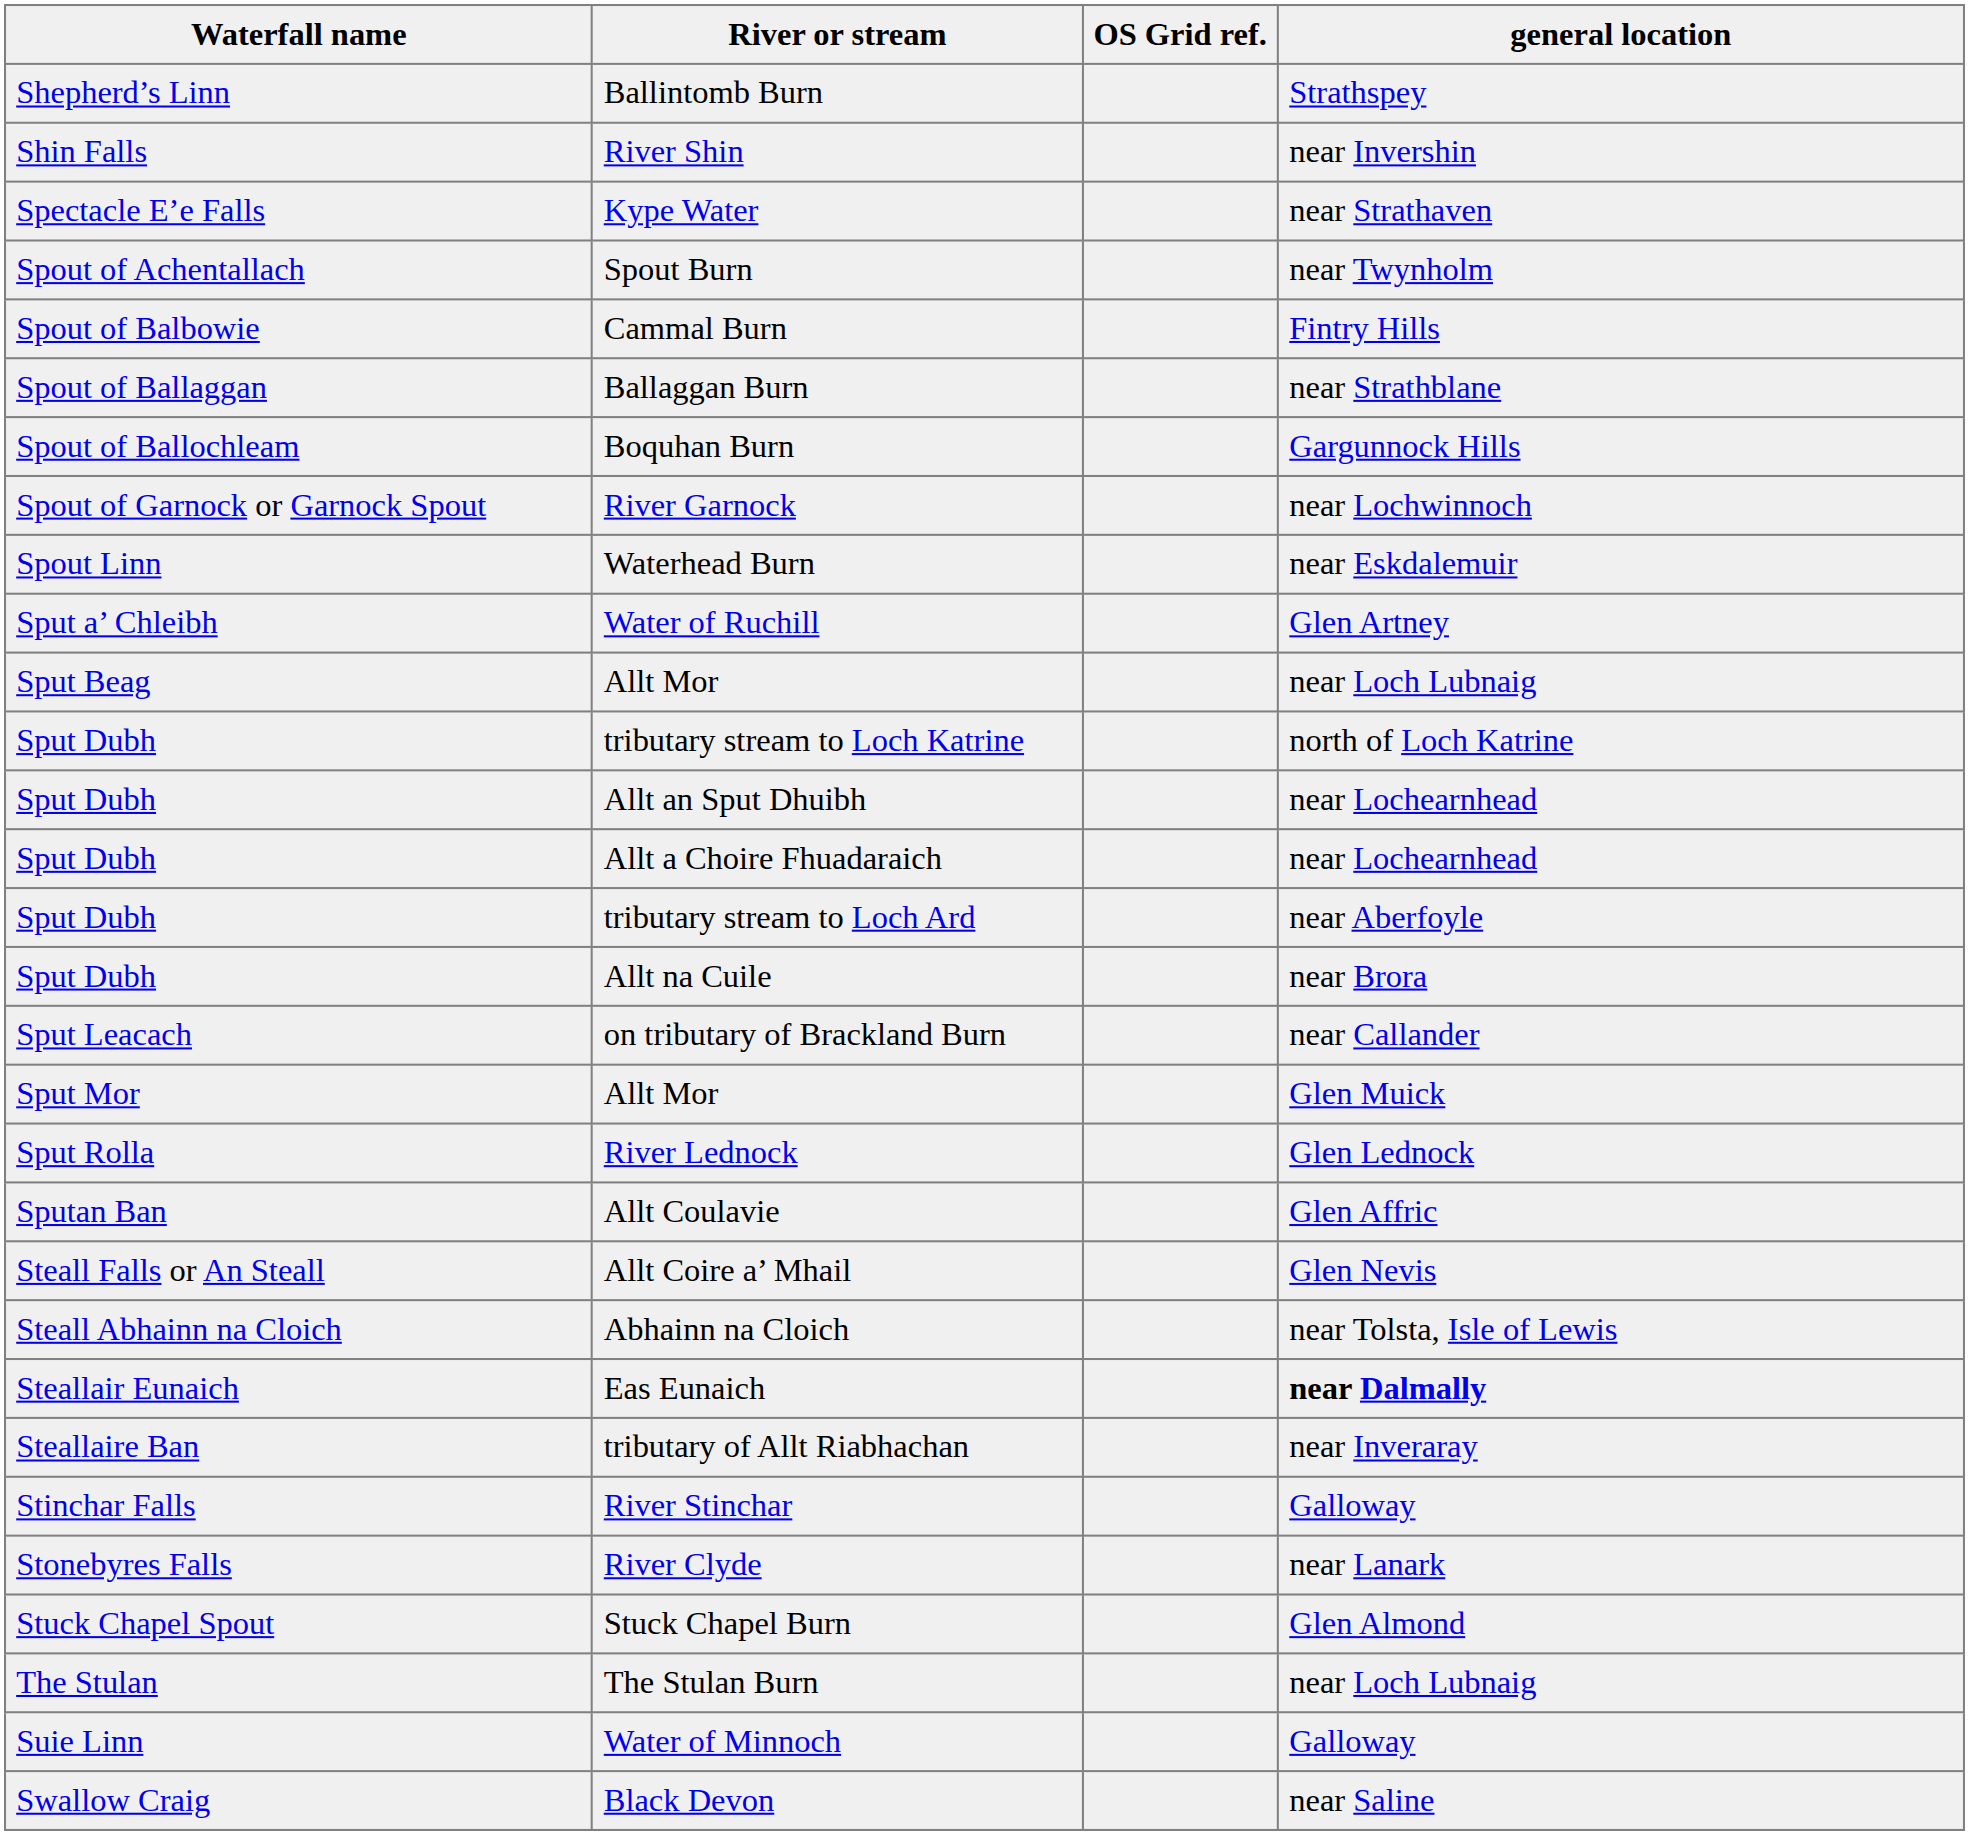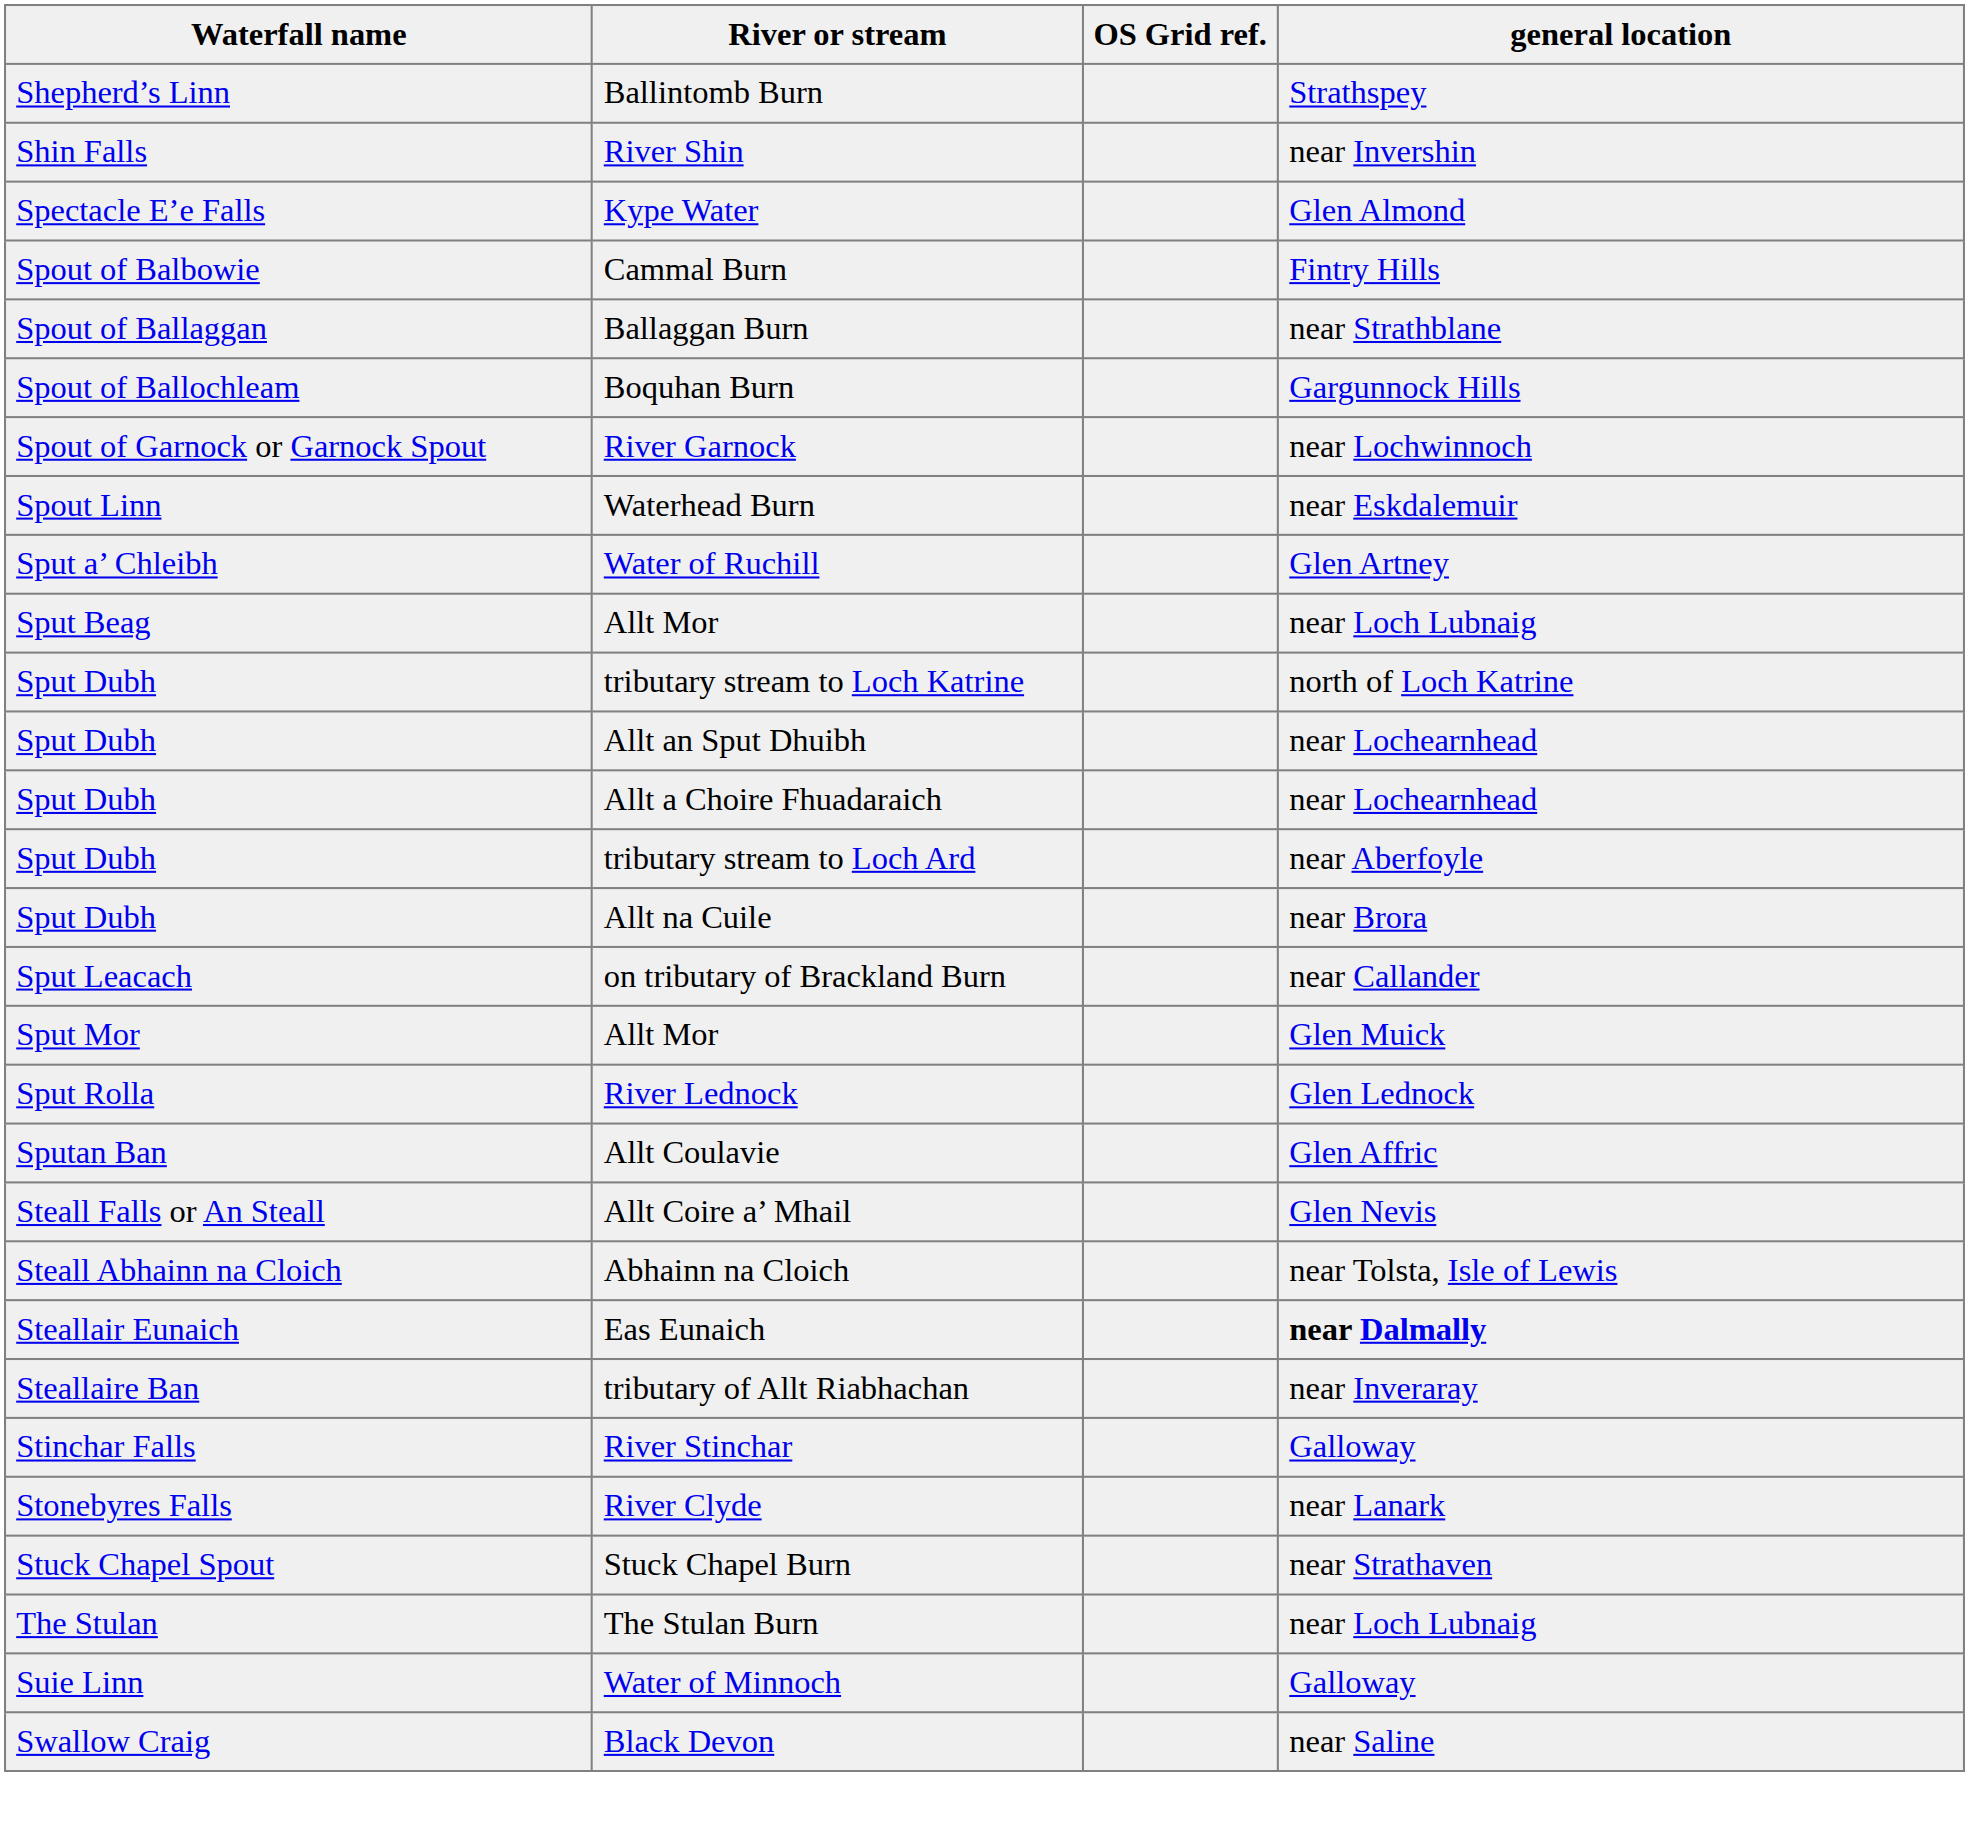 <table border=1 cellspacing=0 cellpadding=5 style="border-collapse: collapse; background:#f0f0f0;">
 <tr>
 <th width=30%>Waterfall name</th>
 <th width=25%>River or stream</th>
 <th width=10%>OS Grid ref.</th>
 <th width=35%>general location</th>
 </tr>
 <tr>
 <td><a href='#'>Shepherd’s Linn</a></td>
 <td>Ballintomb Burn</td>
 <td></td>
 <td><a href='#'>Strathspey</a></td>
 </tr>
 <tr>
 <td><a href='#'>Shin Falls</a></td>
 <td><a href='#'>River Shin</a></td>
 <td></td>
 <td>near <a href='#'>Invershin</a></td>
 </tr>
 <tr>
 <td><a href='#'>Spectacle E’e Falls</a></td>
 <td><a href='#'>Kype Water</a></td>
 <td></td>
-<td>near <a href='#'>Strathaven</a></td>
-</tr>
-<tr>
-<td><a href='#'>Spout of Achentallach</a></td>
-<td>Spout Burn</td>
-<td></td>
-<td>near <a href='#'>Twynholm</a></td>
+<td><a href='#'>Glen Almond</a></td>
 </tr>
 <tr>
 <td><a href='#'>Spout of Balbowie</a></td>
 <td>Cammal Burn</td>
 <td></td>
 <td><a href='#'>Fintry Hills</a></td>
 </tr>
 <tr>
 <td><a href='#'>Spout of Ballaggan</a></td>
 <td>Ballaggan Burn</td>
 <td></td>
 <td>near <a href='#'>Strathblane</a></td>
 </tr>
 <tr>
 <td><a href='#'>Spout of Ballochleam</a></td>
 <td>Boquhan Burn</td>
 <td></td>
 <td><a href='#'>Gargunnock Hills</a></td>
 </tr>
 <tr>
 <td><a href='#'>Spout of Garnock</a> or <a href='#'>Garnock Spout</a></td>
 <td><a href='#'>River Garnock</a></td>
 <td></td>
 <td>near <a href='#'>Lochwinnoch</a></td>
 </tr>
 <tr>
 <td><a href='#'>Spout Linn</a></td>
 <td>Waterhead Burn</td>
 <td></td>
 <td>near <a href='#'>Eskdalemuir</a></td>
 </tr>
 <tr>
 <td><a href='#'>Sput a’ Chleibh</a></td>
 <td><a href='#'>Water of Ruchill</a></td>
 <td></td>
 <td><a href='#'>Glen Artney</a></td>
 </tr>
 <tr>
 <td><a href='#'>Sput Beag</a></td>
 <td>Allt Mor</td>
 <td></td>
 <td>near <a href='#'>Loch Lubnaig</a></td>
 </tr>
 <tr>
 <td><a href='#'>Sput Dubh</a></td>
 <td>tributary stream to <a href='#'>Loch Katrine</a></td>
 <td></td>
 <td>north of <a href='#'>Loch Katrine</a></td>
 </tr>
 <tr>
 <td><a href='#'>Sput Dubh</a></td>
 <td>Allt an Sput Dhuibh</td>
 <td></td>
 <td>near <a href='#'>Lochearnhead</a></td>
 </tr>
 <tr>
 <td><a href='#'>Sput Dubh</a></td>
 <td>Allt a Choire Fhuadaraich</td>
 <td></td>
 <td>near <a href='#'>Lochearnhead</a></td>
 </tr>
 <tr>
 <td><a href='#'>Sput Dubh</a></td>
 <td>tributary stream to <a href='#'>Loch Ard</a></td>
 <td></td>
 <td>near <a href='#'>Aberfoyle</a></td>
 </tr>
 <tr>
 <td><a href='#'>Sput Dubh</a></td>
 <td>Allt na Cuile</td>
 <td></td>
 <td>near <a href='#'>Brora</a></td>
 </tr>
 <tr>
 <td><a href='#'>Sput Leacach</a></td>
 <td>on tributary of Brackland Burn</td>
 <td></td>
 <td>near <a href='#'>Callander</a></td>
 </tr>
 <tr>
 <td><a href='#'>Sput Mor</a></td>
 <td>Allt Mor</td>
 <td></td>
 <td><a href='#'>Glen Muick</a></td>
 </tr>
 <tr>
 <td><a href='#'>Sput Rolla</a></td>
 <td><a href='#'>River Lednock</a></td>
 <td></td>
 <td><a href='#'>Glen Lednock</a></td>
 </tr>
 <tr>
 <td><a href='#'>Sputan Ban</a></td>
 <td>Allt Coulavie</td>
 <td></td>
 <td><a href='#'>Glen Affric</a></td>
 </tr>
 <tr>
 <td><a href='#'>Steall Falls</a> or <a href='#'>An Steall</a></td>
 <td>Allt Coire a’ Mhail</td>
 <td></td>
 <td><a href='#'>Glen Nevis</a></td>
 </tr>
 <tr>
 <td><a href='#'>Steall Abhainn na Cloich</a></td>
 <td>Abhainn na Cloich</td>
 <td></td>
 <td>near Tolsta, <a href='#'>Isle of Lewis</a></td>
 </tr>
 <tr>
 <td><a href='#'>Steallair Eunaich</a></td>
 <td>Eas Eunaich</td>
 <td></td>
 <td><strong>near <a href='#'>Dalmally</a></strong></td>
 </tr>
 <tr>
 <td><a href='#'>Steallaire Ban</a></td>
 <td>tributary of Allt Riabhachan</td>
 <td></td>
 <td>near <a href='#'>Inveraray</a></td>
 </tr>
 <tr>
 <td><a href='#'>Stinchar Falls</a></td>
 <td><a href='#'>River Stinchar</a></td>
 <td></td>
 <td><a href='#'>Galloway</a></td>
 </tr>
 <tr>
 <td><a href='#'>Stonebyres Falls</a></td>
 <td><a href='#'>River Clyde</a></td>
 <td></td>
 <td>near <a href='#'>Lanark</a></td>
 </tr>
 <tr>
 <td><a href='#'>Stuck Chapel Spout</a></td>
 <td>Stuck Chapel Burn</td>
 <td></td>
-<td><a href='#'>Glen Almond</a></td>
+<td>near <a href='#'>Strathaven</a></td>
 </tr>
 <tr>
 <td><a href='#'>The Stulan</a></td>
 <td>The Stulan Burn</td>
 <td></td>
 <td>near <a href='#'>Loch Lubnaig</a></td>
 </tr>
 <tr>
 <td><a href='#'>Suie Linn</a></td>
 <td><a href='#'>Water of Minnoch</a></td>
 <td></td>
 <td><a href='#'>Galloway</a></td>
 </tr>
 <tr>
 <td><a href='#'>Swallow Craig</a></td>
 <td><a href='#'>Black Devon</a></td>
 <td></td>
 <td>near <a href='#'>Saline</a></td>
 </tr>
 <tr>
 </tr>
 </table>
